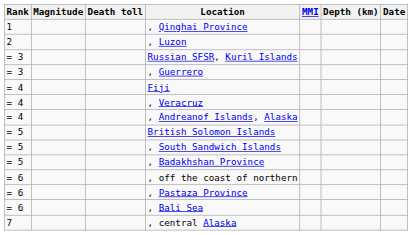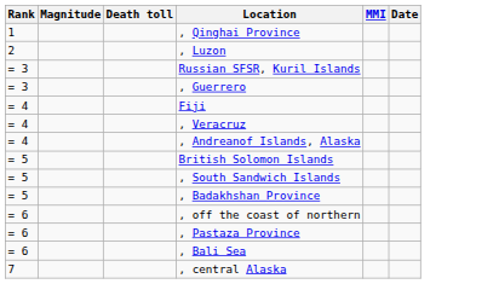 <table class="sortable wikitable" style="font-size:100%;">
 <tr>
 <th>Rank</th>
 <th>Magnitude</th>
 <th>Death toll</th>
 <th>Location</th>
 <th><a href='#'>MMI</a></th>
-<th>Depth (km)</th>
 <th>Date</th>
 </tr>
 <tr>
 <td>1</td>
 <td></td>
 <td></td>
 <td>, <a href='#'>Qinghai Province</a></td>
-<td></td>
 <td></td>
 <td></td>
 </tr>
 <tr>
 <td>2</td>
 <td></td>
 <td></td>
 <td>, <a href='#'>Luzon</a></td>
 <td></td>
 <td></td>
-<td></td>
 </tr>
 <tr>
 <td>= 3</td>
 <td></td>
 <td></td>
 <td> <a href='#'>Russian SFSR</a>, <a href='#'>Kuril Islands</a></td>
-<td></td>
 <td></td>
 <td></td>
 </tr>
 <tr>
 <td>= 3</td>
 <td></td>
 <td></td>
 <td>, <a href='#'>Guerrero</a></td>
 <td></td>
 <td></td>
-<td></td>
 </tr>
 <tr>
 <td>= 4</td>
 <td></td>
 <td></td>
 <td> <a href='#'>Fiji</a></td>
-<td></td>
 <td></td>
 <td></td>
 </tr>
 <tr>
 <td>= 4</td>
 <td></td>
 <td></td>
 <td>, <a href='#'>Veracruz</a></td>
 <td></td>
 <td></td>
-<td></td>
 </tr>
 <tr>
 <td>= 4</td>
 <td></td>
 <td></td>
 <td>, <a href='#'>Andreanof Islands</a>, <a href='#'>Alaska</a></td>
-<td></td>
 <td></td>
 <td></td>
 </tr>
 <tr>
 <td>= 5</td>
 <td></td>
 <td></td>
 <td> <a href='#'>British Solomon Islands</a></td>
 <td></td>
 <td></td>
-<td></td>
 </tr>
 <tr>
 <td>= 5</td>
 <td></td>
 <td></td>
 <td>, <a href='#'>South Sandwich Islands</a></td>
-<td></td>
 <td></td>
 <td></td>
 </tr>
 <tr>
 <td>= 5</td>
 <td></td>
 <td></td>
 <td>, <a href='#'>Badakhshan Province</a></td>
 <td></td>
 <td></td>
-<td></td>
 </tr>
 <tr>
 <td>= 6</td>
 <td></td>
 <td></td>
 <td>, off the coast of northern</td>
-<td></td>
 <td></td>
 <td></td>
 </tr>
 <tr>
 <td>= 6</td>
 <td></td>
 <td></td>
 <td>, <a href='#'>Pastaza Province</a></td>
 <td></td>
 <td></td>
-<td></td>
 </tr>
 <tr>
 <td>= 6</td>
 <td></td>
 <td></td>
 <td>, <a href='#'>Bali Sea</a></td>
-<td></td>
 <td></td>
 <td></td>
 </tr>
 <tr>
 <td>7</td>
 <td></td>
 <td></td>
 <td>, central <a href='#'>Alaska</a></td>
 <td></td>
 <td></td>
-<td></td>
 </tr>
 </table>
